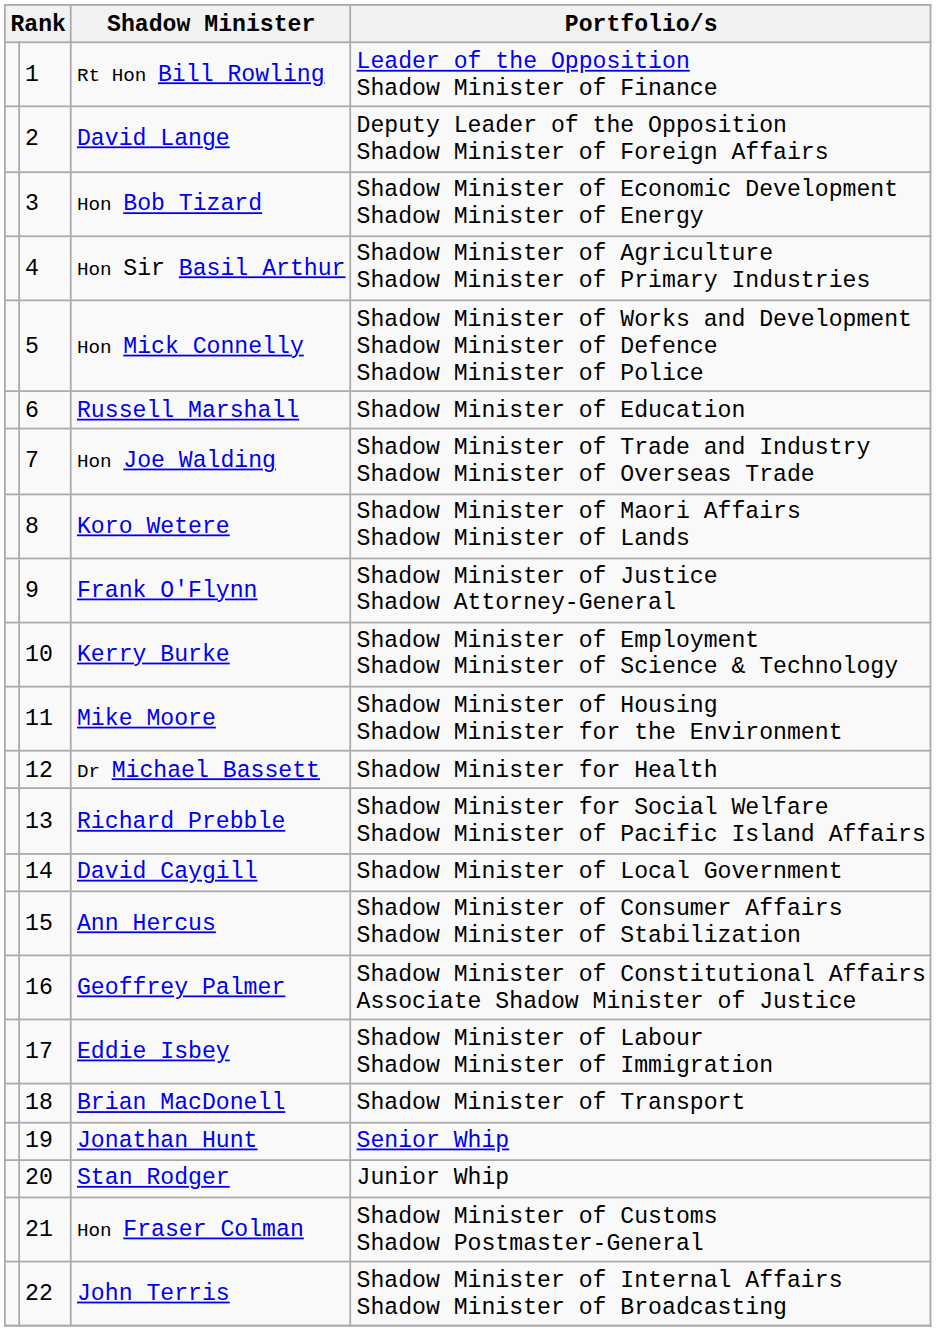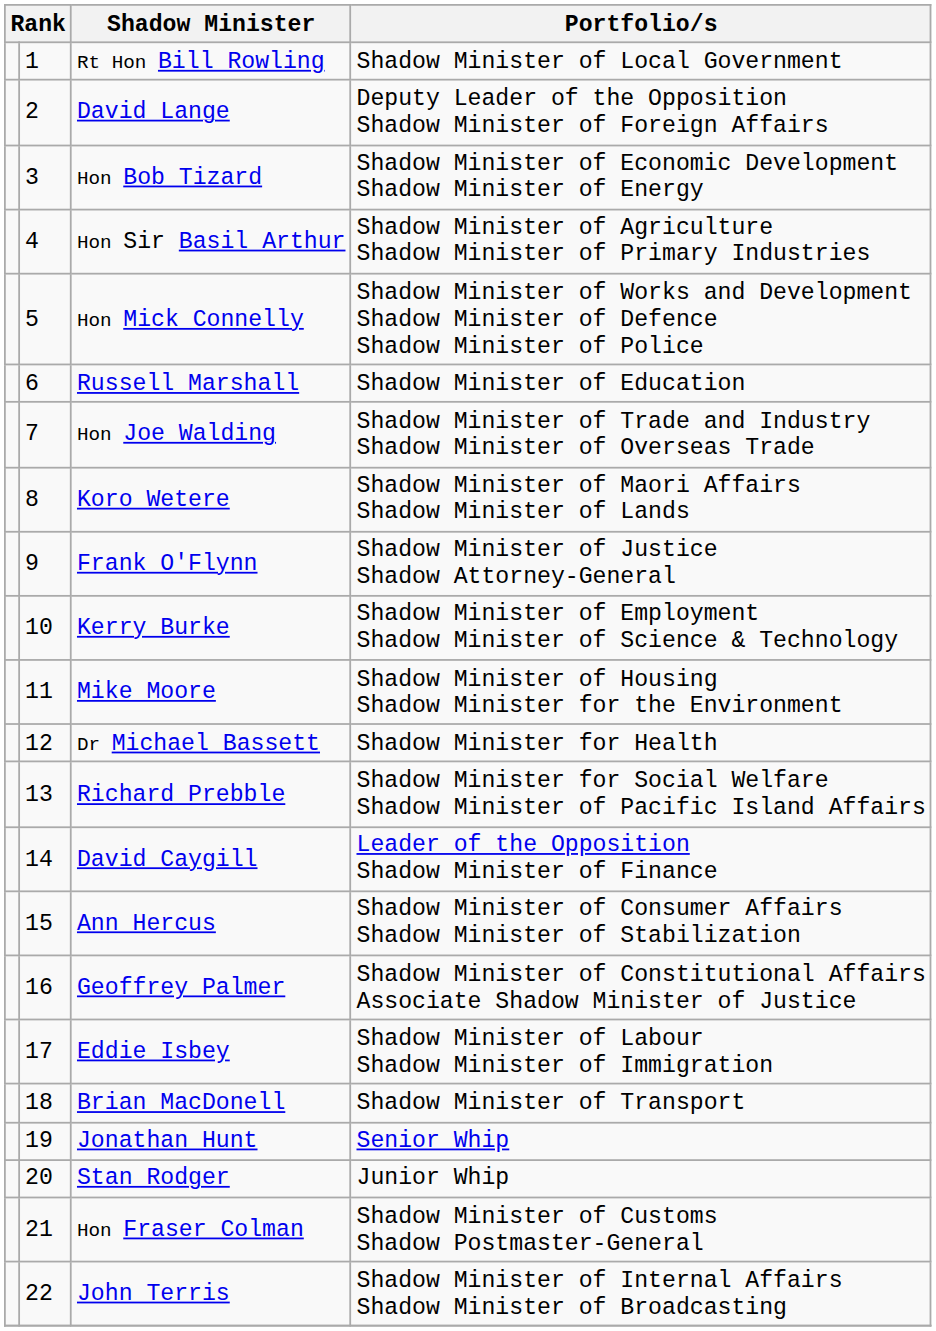 <table class="wikitable">
 <tr>
 <th colspan="2">Rank</th>
 <th>Shadow Minister</th>
 <th>Portfolio/s</th>
 </tr>
 <tr>
 <td bgcolor=></td>
 <td>1</td>
 <td><small>Rt Hon </small><a href='#'>Bill Rowling</a></td>
-<td><a href='#'>Leader of the Opposition</a><br>Shadow Minister of Finance</td>
+<td>Shadow Minister of Local Government</td>
 </tr>
 <tr>
 <td bgcolor=></td>
 <td>2</td>
 <td><a href='#'>David Lange</a></td>
 <td>Deputy Leader of the Opposition<br>Shadow Minister of Foreign Affairs</td>
 </tr>
 <tr>
 <td bgcolor=></td>
 <td>3</td>
 <td><small>Hon </small><a href='#'>Bob Tizard</a></td>
 <td>Shadow Minister of Economic Development<br>Shadow Minister of Energy</td>
 </tr>
 <tr>
 <td bgcolor=></td>
 <td>4</td>
 <td><small>Hon </small> Sir <a href='#'>Basil Arthur</a></td>
 <td>Shadow Minister of Agriculture<br>Shadow Minister of Primary Industries</td>
 </tr>
 <tr>
 <td bgcolor=></td>
 <td>5</td>
 <td><small>Hon </small><a href='#'>Mick Connelly</a></td>
 <td>Shadow Minister of Works and Development<br>Shadow Minister of Defence<br>Shadow Minister of Police</td>
 </tr>
 <tr>
 <td bgcolor=></td>
 <td>6</td>
 <td><a href='#'>Russell Marshall</a></td>
 <td>Shadow Minister of Education</td>
 </tr>
 <tr>
 <td bgcolor=></td>
 <td>7</td>
 <td><small>Hon </small><a href='#'>Joe Walding</a></td>
 <td>Shadow Minister of Trade and Industry<br>Shadow Minister of Overseas Trade</td>
 </tr>
 <tr>
 <td bgcolor=></td>
 <td>8</td>
 <td><a href='#'>Koro Wetere</a></td>
 <td>Shadow Minister of Maori Affairs<br>Shadow Minister of Lands</td>
 </tr>
 <tr>
 <td bgcolor=></td>
 <td>9</td>
 <td><a href='#'>Frank O'Flynn</a></td>
 <td>Shadow Minister of Justice<br>Shadow Attorney-General</td>
 </tr>
 <tr>
 <td bgcolor=></td>
 <td>10</td>
 <td><a href='#'>Kerry Burke</a></td>
 <td>Shadow Minister of Employment<br>Shadow Minister of Science & Technology</td>
 </tr>
 <tr>
 <td bgcolor=></td>
 <td>11</td>
 <td><a href='#'>Mike Moore</a></td>
 <td>Shadow Minister of Housing<br>Shadow Minister for the Environment</td>
 </tr>
 <tr>
 <td bgcolor=></td>
 <td>12</td>
 <td><small>Dr </small><a href='#'>Michael Bassett</a></td>
 <td>Shadow Minister for Health</td>
 </tr>
 <tr>
 <td bgcolor=></td>
 <td>13</td>
 <td><a href='#'>Richard Prebble</a></td>
 <td>Shadow Minister for Social Welfare<br>Shadow Minister of Pacific Island Affairs</td>
 </tr>
 <tr>
 <td bgcolor=></td>
 <td>14</td>
 <td><a href='#'>David Caygill</a></td>
-<td>Shadow Minister of Local Government</td>
+<td><a href='#'>Leader of the Opposition</a><br>Shadow Minister of Finance</td>
 </tr>
 <tr>
 <td bgcolor=></td>
 <td>15</td>
 <td><a href='#'>Ann Hercus</a></td>
 <td>Shadow Minister of Consumer Affairs<br>Shadow Minister of Stabilization</td>
 </tr>
 <tr>
 <td bgcolor=></td>
 <td>16</td>
 <td><a href='#'>Geoffrey Palmer</a></td>
 <td>Shadow Minister of Constitutional Affairs<br>Associate Shadow Minister of Justice</td>
 </tr>
 <tr>
 <td bgcolor=></td>
 <td>17</td>
 <td><a href='#'>Eddie Isbey</a></td>
 <td>Shadow Minister of Labour<br>Shadow Minister of Immigration</td>
 </tr>
 <tr>
 <td bgcolor=></td>
 <td>18</td>
 <td><a href='#'>Brian MacDonell</a></td>
 <td>Shadow Minister of Transport</td>
 </tr>
 <tr>
 <td bgcolor=></td>
 <td>19</td>
 <td><a href='#'>Jonathan Hunt</a></td>
 <td><a href='#'>Senior Whip</a></td>
 </tr>
 <tr>
 <td bgcolor=></td>
 <td>20</td>
 <td><a href='#'>Stan Rodger</a></td>
 <td>Junior Whip</td>
 </tr>
 <tr>
 <td bgcolor=></td>
 <td>21</td>
 <td><small>Hon </small><a href='#'>Fraser Colman</a></td>
 <td>Shadow Minister of Customs<br>Shadow Postmaster-General</td>
 </tr>
 <tr>
 <td bgcolor=></td>
 <td>22</td>
 <td><a href='#'>John Terris</a></td>
 <td>Shadow Minister of Internal Affairs<br>Shadow Minister of Broadcasting</td>
 </tr>
 <tr>
 </tr>
 </table>
